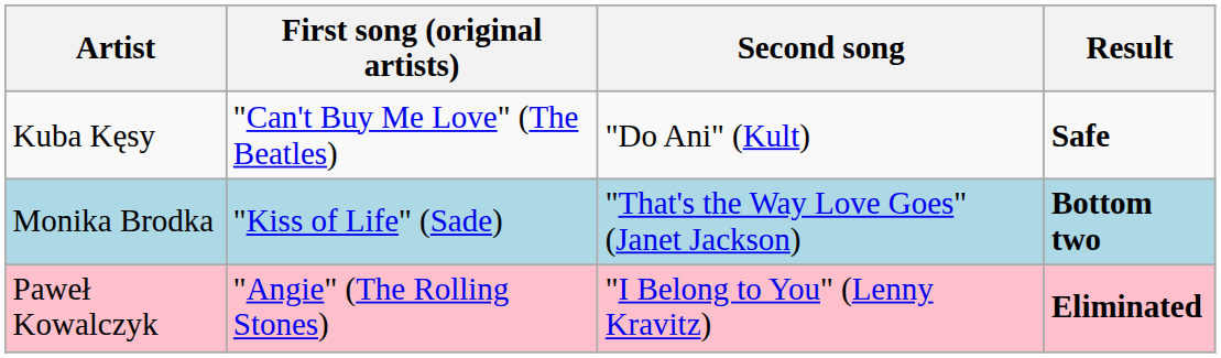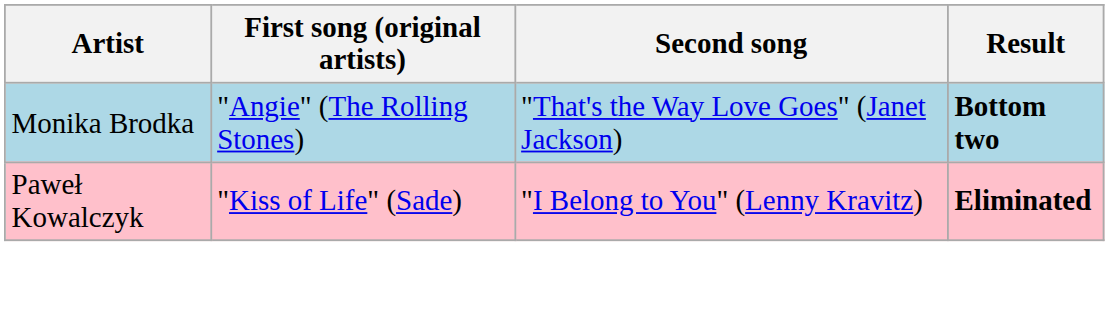 <table class=wikitable>
 <tr>
 <th>Artist</th>
 <th>First song (original artists)</th>
 <th>Second song</th>
 <th>Result</th>
 </tr>
-<tr>
-<td>Kuba Kęsy</td>
-<td>"<a href='#'>Can't Buy Me Love</a>" (<a href='#'>The Beatles</a>)</td>
-<td>"Do Ani" (<a href='#'>Kult</a>)</td>
-<td><strong>Safe</strong></td>
-</tr>
 <tr style="background:lightblue;">
 <td>Monika Brodka</td>
-<td>"<a href='#'>Kiss of Life</a>" (<a href='#'>Sade</a>)</td>
+<td>"<a href='#'>Angie</a>" (<a href='#'>The Rolling Stones</a>)</td>
 <td>"<a href='#'>That's the Way Love Goes</a>" (<a href='#'>Janet Jackson</a>)</td>
 <td><strong>Bottom two</strong></td>
 </tr>
 <tr style="background:pink;">
 <td>Paweł Kowalczyk</td>
-<td>"<a href='#'>Angie</a>" (<a href='#'>The Rolling Stones</a>)</td>
+<td>"<a href='#'>Kiss of Life</a>" (<a href='#'>Sade</a>)</td>
 <td>"<a href='#'>I Belong to You</a>" (<a href='#'>Lenny Kravitz</a>)</td>
 <td><strong>Eliminated</strong></td>
 </tr>
 </table>
